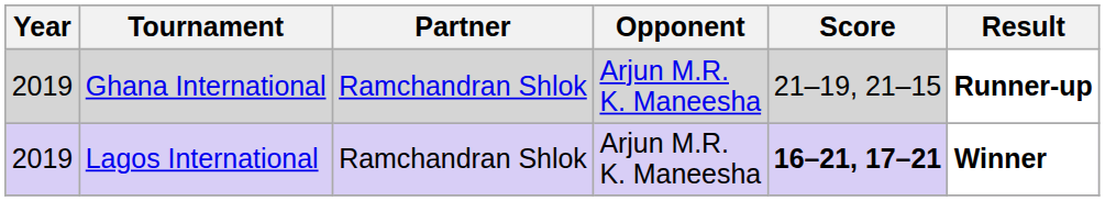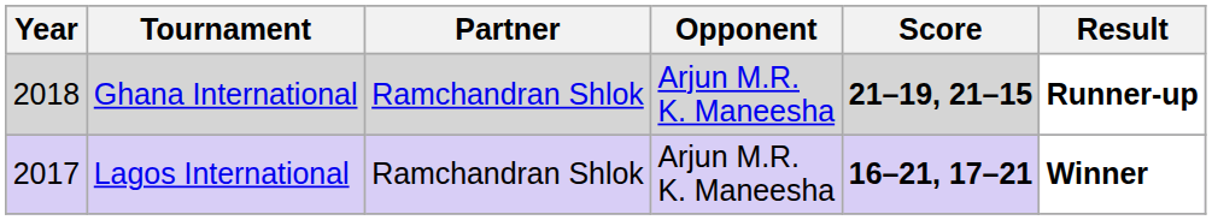 <table class="sortable wikitable" style="font-size: 90%;">
 <tr>
 <th>Year</th>
 <th>Tournament</th>
 <th>Partner</th>
 <th>Opponent</th>
 <th>Score</th>
 <th>Result</th>
 </tr>
 <tr style="background:#D5D5D5">
-<td align="center">2019</td>
+<td align="center">2018</td>
 <td align="left"><a href='#'>Ghana International</a></td>
 <td align="left"> <a href='#'>Ramchandran Shlok</a></td>
 <td align="left"> <a href='#'>Arjun M.R.</a><br> <a href='#'>K. Maneesha</a></td>
-<td align="left">21–19, 21–15</td>
+<td align="left"><strong>21–19, 21–15</strong></td>
 <td style="text-align:left; background:white"> <strong>Runner-up</strong></td>
 </tr>
 <tr style="background:#D8CEF6">
-<td align="center">2019</td>
+<td align="center">2017</td>
 <td align="left"><a href='#'>Lagos International</a></td>
 <td align="left"> Ramchandran Shlok</td>
 <td align="left"> Arjun M.R.<br> K. Maneesha</td>
 <td align="left"><strong>16–21, 17–21</strong></td>
 <td style="text-align:left; background:white"> <strong>Winner</strong></td>
 </tr>
 </table>
